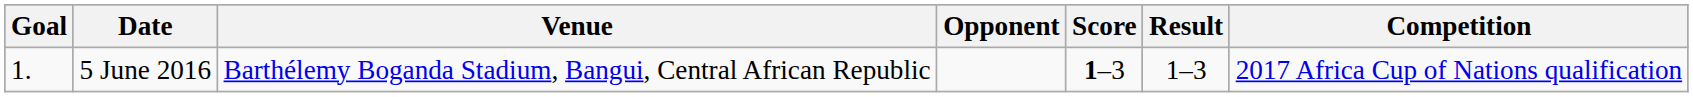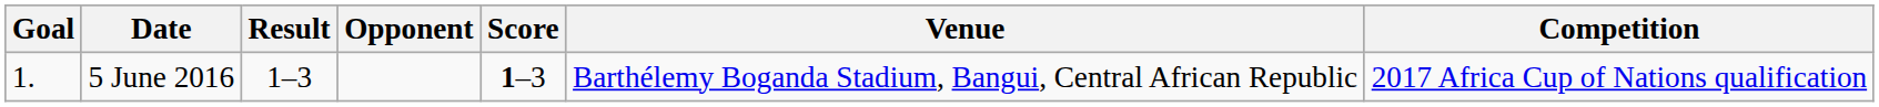 <table class="wikitable plainrowheaders sortable">
 <tr>
 <th>Goal</th>
 <th>Date</th>
-<th>Venue</th>
+<th>Result</th>
 <th>Opponent</th>
 <th>Score</th>
-<th>Result</th>
+<th>Venue</th>
 <th>Competition</th>
 </tr>
 <tr>
 <td>1.</td>
 <td>5 June 2016</td>
-<td><a href='#'>Barthélemy Boganda Stadium</a>, <a href='#'>Bangui</a>, Central African Republic</td>
+<td align=center>1–3</td>
 <td></td>
 <td align=center><strong>1</strong>–3</td>
-<td align=center>1–3</td>
+<td><a href='#'>Barthélemy Boganda Stadium</a>, <a href='#'>Bangui</a>, Central African Republic</td>
 <td><a href='#'>2017 Africa Cup of Nations qualification</a></td>
 </tr>
 </table>
